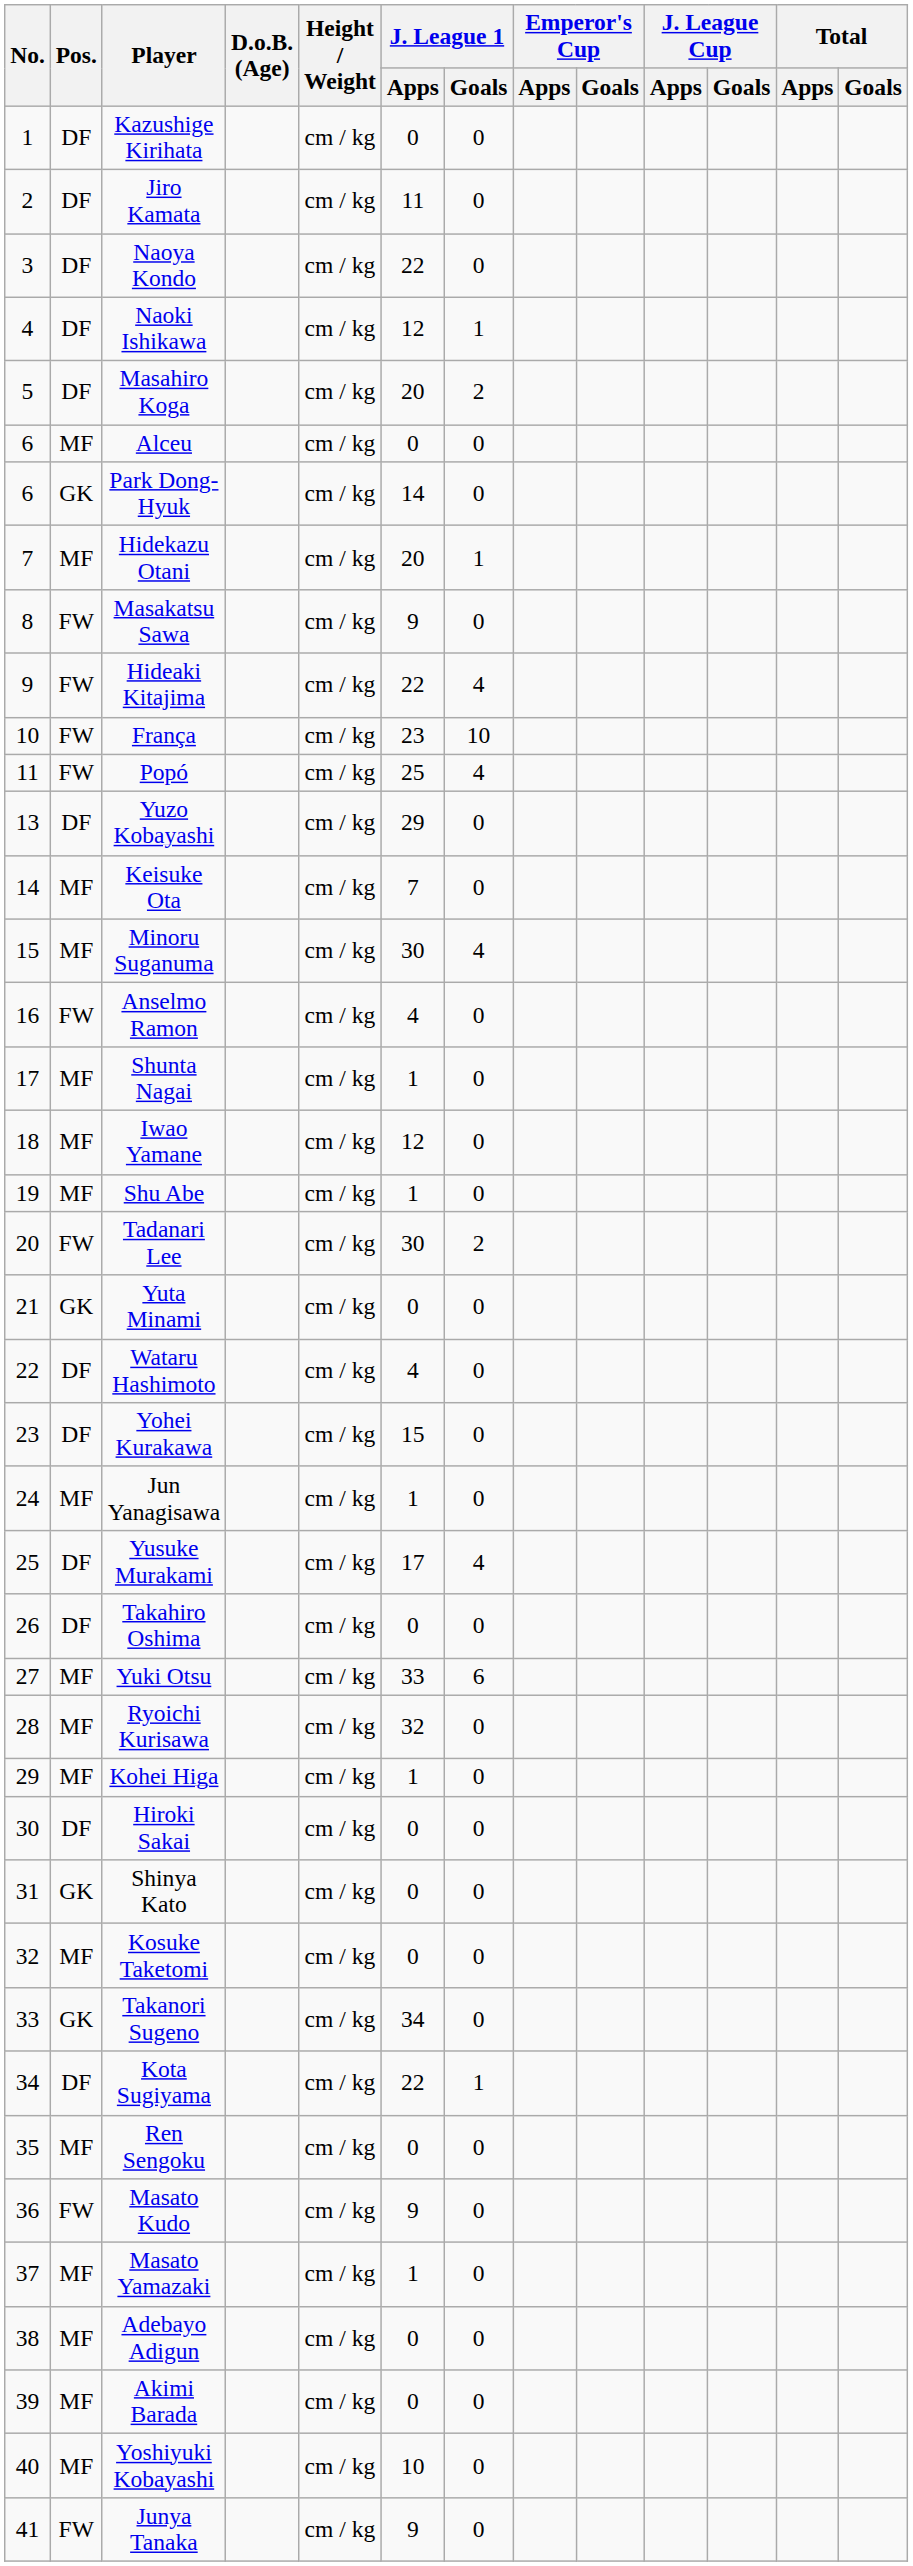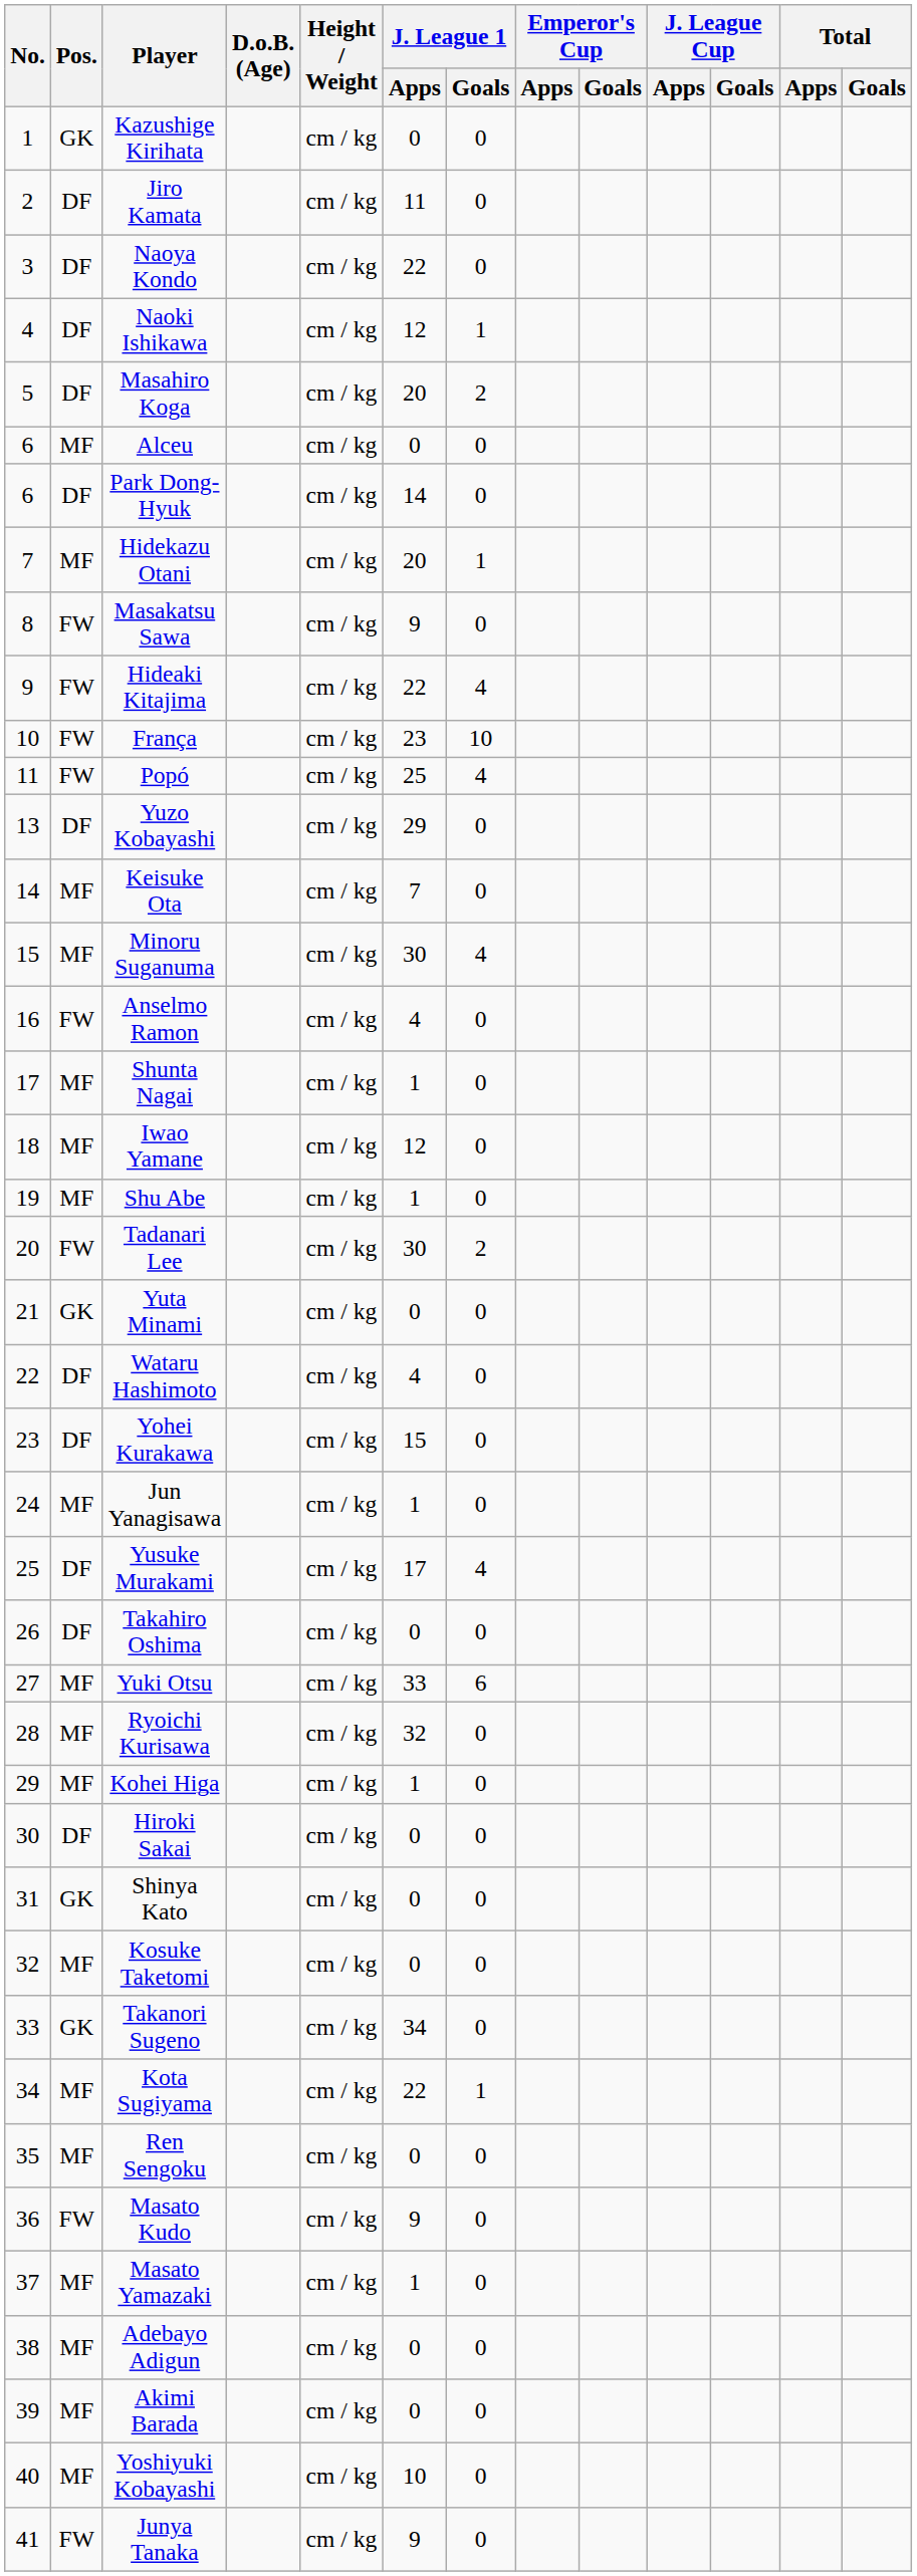 <table class="wikitable" style="text-align:center;">
 <tr>
 <th rowspan="2">No.</th>
 <th rowspan="2">Pos.</th>
 <th rowspan="2">Player</th>
 <th rowspan="2">D.o.B. (Age)</th>
 <th rowspan="2">Height / Weight</th>
 <th colspan="2"><a href='#'>J. League 1</a></th>
 <th colspan="2"><a href='#'>Emperor's Cup</a></th>
 <th colspan="2"><a href='#'>J. League Cup</a></th>
 <th colspan="2">Total</th>
 </tr>
 <tr>
 <th>Apps</th>
 <th>Goals</th>
 <th>Apps</th>
 <th>Goals</th>
 <th>Apps</th>
 <th>Goals</th>
 <th>Apps</th>
 <th>Goals</th>
 </tr>
 <tr>
 <td>1</td>
-<td>DF</td>
+<td>GK</td>
 <td><a href='#'>Kazushige Kirihata</a></td>
 <td></td>
 <td>cm / kg</td>
 <td>0</td>
 <td>0</td>
 <td></td>
 <td></td>
 <td></td>
 <td></td>
 <td></td>
 <td></td>
 </tr>
 <tr>
 <td>2</td>
 <td>DF</td>
 <td><a href='#'>Jiro Kamata</a></td>
 <td></td>
 <td>cm / kg</td>
 <td>11</td>
 <td>0</td>
 <td></td>
 <td></td>
 <td></td>
 <td></td>
 <td></td>
 <td></td>
 </tr>
 <tr>
 <td>3</td>
 <td>DF</td>
 <td><a href='#'>Naoya Kondo</a></td>
 <td></td>
 <td>cm / kg</td>
 <td>22</td>
 <td>0</td>
 <td></td>
 <td></td>
 <td></td>
 <td></td>
 <td></td>
 <td></td>
 </tr>
 <tr>
 <td>4</td>
 <td>DF</td>
 <td><a href='#'>Naoki Ishikawa</a></td>
 <td></td>
 <td>cm / kg</td>
 <td>12</td>
 <td>1</td>
 <td></td>
 <td></td>
 <td></td>
 <td></td>
 <td></td>
 <td></td>
 </tr>
 <tr>
 <td>5</td>
 <td>DF</td>
 <td><a href='#'>Masahiro Koga</a></td>
 <td></td>
 <td>cm / kg</td>
 <td>20</td>
 <td>2</td>
 <td></td>
 <td></td>
 <td></td>
 <td></td>
 <td></td>
 <td></td>
 </tr>
 <tr>
 <td>6</td>
 <td>MF</td>
 <td><a href='#'>Alceu</a></td>
 <td></td>
 <td>cm / kg</td>
 <td>0</td>
 <td>0</td>
 <td></td>
 <td></td>
 <td></td>
 <td></td>
 <td></td>
 <td></td>
 </tr>
 <tr>
 <td>6</td>
-<td>GK</td>
+<td>DF</td>
 <td><a href='#'>Park Dong-Hyuk</a></td>
 <td></td>
 <td>cm / kg</td>
 <td>14</td>
 <td>0</td>
 <td></td>
 <td></td>
 <td></td>
 <td></td>
 <td></td>
 <td></td>
 </tr>
 <tr>
 <td>7</td>
 <td>MF</td>
 <td><a href='#'>Hidekazu Otani</a></td>
 <td></td>
 <td>cm / kg</td>
 <td>20</td>
 <td>1</td>
 <td></td>
 <td></td>
 <td></td>
 <td></td>
 <td></td>
 <td></td>
 </tr>
 <tr>
 <td>8</td>
 <td>FW</td>
 <td><a href='#'>Masakatsu Sawa</a></td>
 <td></td>
 <td>cm / kg</td>
 <td>9</td>
 <td>0</td>
 <td></td>
 <td></td>
 <td></td>
 <td></td>
 <td></td>
 <td></td>
 </tr>
 <tr>
 <td>9</td>
 <td>FW</td>
 <td><a href='#'>Hideaki Kitajima</a></td>
 <td></td>
 <td>cm / kg</td>
 <td>22</td>
 <td>4</td>
 <td></td>
 <td></td>
 <td></td>
 <td></td>
 <td></td>
 <td></td>
 </tr>
 <tr>
 <td>10</td>
 <td>FW</td>
 <td><a href='#'>França</a></td>
 <td></td>
 <td>cm / kg</td>
 <td>23</td>
 <td>10</td>
 <td></td>
 <td></td>
 <td></td>
 <td></td>
 <td></td>
 <td></td>
 </tr>
 <tr>
 <td>11</td>
 <td>FW</td>
 <td><a href='#'>Popó</a></td>
 <td></td>
 <td>cm / kg</td>
 <td>25</td>
 <td>4</td>
 <td></td>
 <td></td>
 <td></td>
 <td></td>
 <td></td>
 <td></td>
 </tr>
 <tr>
 <td>13</td>
 <td>DF</td>
 <td><a href='#'>Yuzo Kobayashi</a></td>
 <td></td>
 <td>cm / kg</td>
 <td>29</td>
 <td>0</td>
 <td></td>
 <td></td>
 <td></td>
 <td></td>
 <td></td>
 <td></td>
 </tr>
 <tr>
 <td>14</td>
 <td>MF</td>
 <td><a href='#'>Keisuke Ota</a></td>
 <td></td>
 <td>cm / kg</td>
 <td>7</td>
 <td>0</td>
 <td></td>
 <td></td>
 <td></td>
 <td></td>
 <td></td>
 <td></td>
 </tr>
 <tr>
 <td>15</td>
 <td>MF</td>
 <td><a href='#'>Minoru Suganuma</a></td>
 <td></td>
 <td>cm / kg</td>
 <td>30</td>
 <td>4</td>
 <td></td>
 <td></td>
 <td></td>
 <td></td>
 <td></td>
 <td></td>
 </tr>
 <tr>
 <td>16</td>
 <td>FW</td>
 <td><a href='#'>Anselmo Ramon</a></td>
 <td></td>
 <td>cm / kg</td>
 <td>4</td>
 <td>0</td>
 <td></td>
 <td></td>
 <td></td>
 <td></td>
 <td></td>
 <td></td>
 </tr>
 <tr>
 <td>17</td>
 <td>MF</td>
 <td><a href='#'>Shunta Nagai</a></td>
 <td></td>
 <td>cm / kg</td>
 <td>1</td>
 <td>0</td>
 <td></td>
 <td></td>
 <td></td>
 <td></td>
 <td></td>
 <td></td>
 </tr>
 <tr>
 <td>18</td>
 <td>MF</td>
 <td><a href='#'>Iwao Yamane</a></td>
 <td></td>
 <td>cm / kg</td>
 <td>12</td>
 <td>0</td>
 <td></td>
 <td></td>
 <td></td>
 <td></td>
 <td></td>
 <td></td>
 </tr>
 <tr>
 <td>19</td>
 <td>MF</td>
 <td><a href='#'>Shu Abe</a></td>
 <td></td>
 <td>cm / kg</td>
 <td>1</td>
 <td>0</td>
 <td></td>
 <td></td>
 <td></td>
 <td></td>
 <td></td>
 <td></td>
 </tr>
 <tr>
 <td>20</td>
 <td>FW</td>
 <td><a href='#'>Tadanari Lee</a></td>
 <td></td>
 <td>cm / kg</td>
 <td>30</td>
 <td>2</td>
 <td></td>
 <td></td>
 <td></td>
 <td></td>
 <td></td>
 <td></td>
 </tr>
 <tr>
 <td>21</td>
 <td>GK</td>
 <td><a href='#'>Yuta Minami</a></td>
 <td></td>
 <td>cm / kg</td>
 <td>0</td>
 <td>0</td>
 <td></td>
 <td></td>
 <td></td>
 <td></td>
 <td></td>
 <td></td>
 </tr>
 <tr>
 <td>22</td>
 <td>DF</td>
 <td><a href='#'>Wataru Hashimoto</a></td>
 <td></td>
 <td>cm / kg</td>
 <td>4</td>
 <td>0</td>
 <td></td>
 <td></td>
 <td></td>
 <td></td>
 <td></td>
 <td></td>
 </tr>
 <tr>
 <td>23</td>
 <td>DF</td>
 <td><a href='#'>Yohei Kurakawa</a></td>
 <td></td>
 <td>cm / kg</td>
 <td>15</td>
 <td>0</td>
 <td></td>
 <td></td>
 <td></td>
 <td></td>
 <td></td>
 <td></td>
 </tr>
 <tr>
 <td>24</td>
 <td>MF</td>
 <td>Jun Yanagisawa</td>
 <td></td>
 <td>cm / kg</td>
 <td>1</td>
 <td>0</td>
 <td></td>
 <td></td>
 <td></td>
 <td></td>
 <td></td>
 <td></td>
 </tr>
 <tr>
 <td>25</td>
 <td>DF</td>
 <td><a href='#'>Yusuke Murakami</a></td>
 <td></td>
 <td>cm / kg</td>
 <td>17</td>
 <td>4</td>
 <td></td>
 <td></td>
 <td></td>
 <td></td>
 <td></td>
 <td></td>
 </tr>
 <tr>
 <td>26</td>
 <td>DF</td>
 <td><a href='#'>Takahiro Oshima</a></td>
 <td></td>
 <td>cm / kg</td>
 <td>0</td>
 <td>0</td>
 <td></td>
 <td></td>
 <td></td>
 <td></td>
 <td></td>
 <td></td>
 </tr>
 <tr>
 <td>27</td>
 <td>MF</td>
 <td><a href='#'>Yuki Otsu</a></td>
 <td></td>
 <td>cm / kg</td>
 <td>33</td>
 <td>6</td>
 <td></td>
 <td></td>
 <td></td>
 <td></td>
 <td></td>
 <td></td>
 </tr>
 <tr>
 <td>28</td>
 <td>MF</td>
 <td><a href='#'>Ryoichi Kurisawa</a></td>
 <td></td>
 <td>cm / kg</td>
 <td>32</td>
 <td>0</td>
 <td></td>
 <td></td>
 <td></td>
 <td></td>
 <td></td>
 <td></td>
 </tr>
 <tr>
 <td>29</td>
 <td>MF</td>
 <td><a href='#'>Kohei Higa</a></td>
 <td></td>
 <td>cm / kg</td>
 <td>1</td>
 <td>0</td>
 <td></td>
 <td></td>
 <td></td>
 <td></td>
 <td></td>
 <td></td>
 </tr>
 <tr>
 <td>30</td>
 <td>DF</td>
 <td><a href='#'>Hiroki Sakai</a></td>
 <td></td>
 <td>cm / kg</td>
 <td>0</td>
 <td>0</td>
 <td></td>
 <td></td>
 <td></td>
 <td></td>
 <td></td>
 <td></td>
 </tr>
 <tr>
 <td>31</td>
 <td>GK</td>
 <td>Shinya Kato</td>
 <td></td>
 <td>cm / kg</td>
 <td>0</td>
 <td>0</td>
 <td></td>
 <td></td>
 <td></td>
 <td></td>
 <td></td>
 <td></td>
 </tr>
 <tr>
 <td>32</td>
 <td>MF</td>
 <td><a href='#'>Kosuke Taketomi</a></td>
 <td></td>
 <td>cm / kg</td>
 <td>0</td>
 <td>0</td>
 <td></td>
 <td></td>
 <td></td>
 <td></td>
 <td></td>
 <td></td>
 </tr>
 <tr>
 <td>33</td>
 <td>GK</td>
 <td><a href='#'>Takanori Sugeno</a></td>
 <td></td>
 <td>cm / kg</td>
 <td>34</td>
 <td>0</td>
 <td></td>
 <td></td>
 <td></td>
 <td></td>
 <td></td>
 <td></td>
 </tr>
 <tr>
 <td>34</td>
-<td>DF</td>
+<td>MF</td>
 <td><a href='#'>Kota Sugiyama</a></td>
 <td></td>
 <td>cm / kg</td>
 <td>22</td>
 <td>1</td>
 <td></td>
 <td></td>
 <td></td>
 <td></td>
 <td></td>
 <td></td>
 </tr>
 <tr>
 <td>35</td>
 <td>MF</td>
 <td><a href='#'>Ren Sengoku</a></td>
 <td></td>
 <td>cm / kg</td>
 <td>0</td>
 <td>0</td>
 <td></td>
 <td></td>
 <td></td>
 <td></td>
 <td></td>
 <td></td>
 </tr>
 <tr>
 <td>36</td>
 <td>FW</td>
 <td><a href='#'>Masato Kudo</a></td>
 <td></td>
 <td>cm / kg</td>
 <td>9</td>
 <td>0</td>
 <td></td>
 <td></td>
 <td></td>
 <td></td>
 <td></td>
 <td></td>
 </tr>
 <tr>
 <td>37</td>
 <td>MF</td>
 <td><a href='#'>Masato Yamazaki</a></td>
 <td></td>
 <td>cm / kg</td>
 <td>1</td>
 <td>0</td>
 <td></td>
 <td></td>
 <td></td>
 <td></td>
 <td></td>
 <td></td>
 </tr>
 <tr>
 <td>38</td>
 <td>MF</td>
 <td><a href='#'>Adebayo Adigun</a></td>
 <td></td>
 <td>cm / kg</td>
 <td>0</td>
 <td>0</td>
 <td></td>
 <td></td>
 <td></td>
 <td></td>
 <td></td>
 <td></td>
 </tr>
 <tr>
 <td>39</td>
 <td>MF</td>
 <td><a href='#'>Akimi Barada</a></td>
 <td></td>
 <td>cm / kg</td>
 <td>0</td>
 <td>0</td>
 <td></td>
 <td></td>
 <td></td>
 <td></td>
 <td></td>
 <td></td>
 </tr>
 <tr>
 <td>40</td>
 <td>MF</td>
 <td><a href='#'>Yoshiyuki Kobayashi</a></td>
 <td></td>
 <td>cm / kg</td>
 <td>10</td>
 <td>0</td>
 <td></td>
 <td></td>
 <td></td>
 <td></td>
 <td></td>
 <td></td>
 </tr>
 <tr>
 <td>41</td>
 <td>FW</td>
 <td><a href='#'>Junya Tanaka</a></td>
 <td></td>
 <td>cm / kg</td>
 <td>9</td>
 <td>0</td>
 <td></td>
 <td></td>
 <td></td>
 <td></td>
 <td></td>
 <td></td>
 </tr>
 </table>
